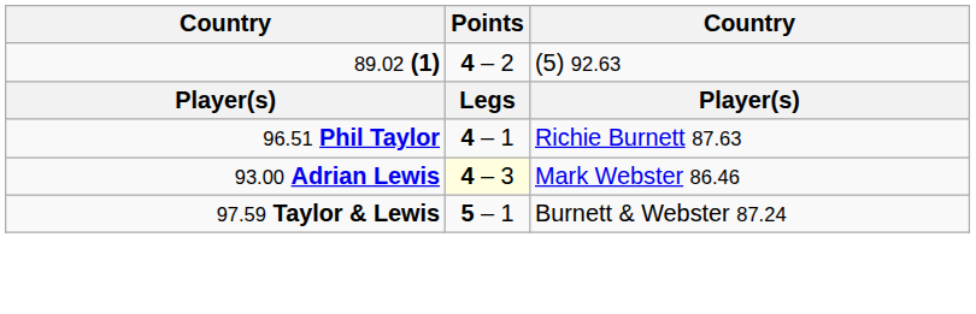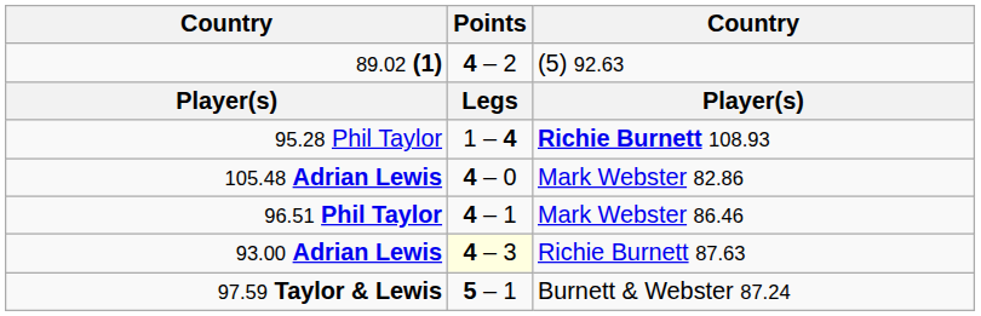 <table class=wikitable style="text-align:center">
 <tr>
 <th width=287>Country</th>
 <th width=1>Points</th>
 <th width=287>Country</th>
 </tr>
 <tr align=left>
 <td align=right><small><span>89.02</span></small> <strong> (1)</strong></td>
 <td align=center><strong>4</strong> – 2</td>
 <td> (5) <small><span>92.63</span></small></td>
 </tr>
 <tr>
 <th width=287>Player(s)</th>
 <th width=1>Legs</th>
 <th width=287>Player(s)</th>
 </tr>
 <tr align=left>
+<td align=right><small><span>95.28</span></small> <a href='#'>Phil Taylor</a></td>
+<td align=center>1 – <strong>4</strong></td>
+<td><strong><a href='#'>Richie Burnett</a></strong> <small><span>108.93</span></small></td>
+</tr>
+<tr align=left>
+<td align=right><small><span>105.48</span></small> <strong><a href='#'>Adrian Lewis</a></strong></td>
+<td align=center><strong>4</strong> – 0</td>
+<td><a href='#'>Mark Webster</a> <small><span>82.86</span></small></td>
+</tr>
+<tr align=left>
 <td align=right><small><span>96.51</span></small> <strong><a href='#'>Phil Taylor</a></strong></td>
 <td align=center><strong>4</strong> – 1</td>
-<td><a href='#'>Richie Burnett</a> <small><span>87.63</span></small></td>
+<td><a href='#'>Mark Webster</a> <small><span>86.46</span></small></td>
 </tr>
 <tr align=left>
 <td align=right><small><span>93.00</span></small> <strong><a href='#'>Adrian Lewis</a></strong></td>
 <td align=center style="background: lightyellow;"><strong>4</strong> – 3</td>
-<td><a href='#'>Mark Webster</a> <small><span>86.46</span></small></td>
+<td><a href='#'>Richie Burnett</a> <small><span>87.63</span></small></td>
 </tr>
 <tr align=left>
 <td align=right><small><span>97.59</span></small> <strong>Taylor & Lewis</strong></td>
 <td align=center><strong>5</strong> – 1</td>
 <td>Burnett & Webster <small><span>87.24</span></small></td>
 </tr>
 </table>
